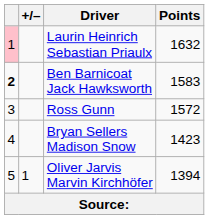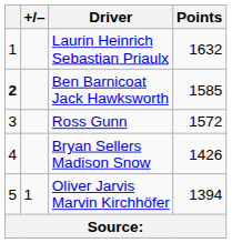 <table class="wikitable" style="font-size: 95%;">
 <tr>
 <th scope="col"></th>
 <th scope="col">+/–</th>
 <th scope="col">Driver</th>
 <th scope="col">Points</th>
 </tr>
 <tr>
-<td align=center style="background: pink;">1</td>
+<td align=center>1</td>
 <td align=left></td>
 <td> <a href='#'>Laurin Heinrich</a><br> <a href='#'>Sebastian Priaulx</a></td>
 <td align=right>1632</td>
 </tr>
 <tr>
 <td align=center><strong>2</strong></td>
 <td align=left></td>
 <td> <a href='#'>Ben Barnicoat</a><br> <a href='#'>Jack Hawksworth</a></td>
-<td align=right>1583</td>
+<td align=right>1585</td>
 </tr>
 <tr>
 <td align=center>3</td>
 <td align=left></td>
 <td> <a href='#'>Ross Gunn</a></td>
 <td align=right>1572</td>
 </tr>
 <tr>
 <td align=center>4</td>
 <td align=left></td>
 <td> <a href='#'>Bryan Sellers</a><br> <a href='#'>Madison Snow</a></td>
-<td align=right>1423</td>
+<td align=right>1426</td>
 </tr>
 <tr>
 <td align=center>5</td>
 <td align=left> 1</td>
 <td> <a href='#'>Oliver Jarvis</a><br> <a href='#'>Marvin Kirchhöfer</a></td>
 <td align=right>1394</td>
 </tr>
 <tr>
 <th colspan=5>Source:</th>
 </tr>
 </table>
